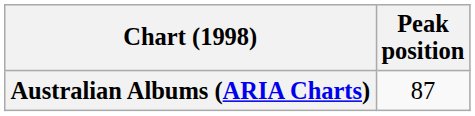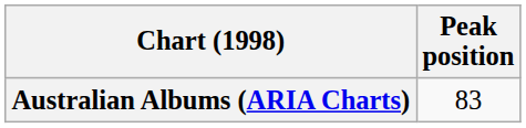 <table class="wikitable sortable plainrowheaders" style="text-align:center">
 <tr>
 <th scope="col">Chart (1998)</th>
 <th scope="col">Peak<br>position</th>
 </tr>
 <tr>
 <th scope="row">Australian Albums (<a href='#'>ARIA Charts</a>)</th>
-<td>87</td>
+<td>83</td>
 </tr>
 </table>
